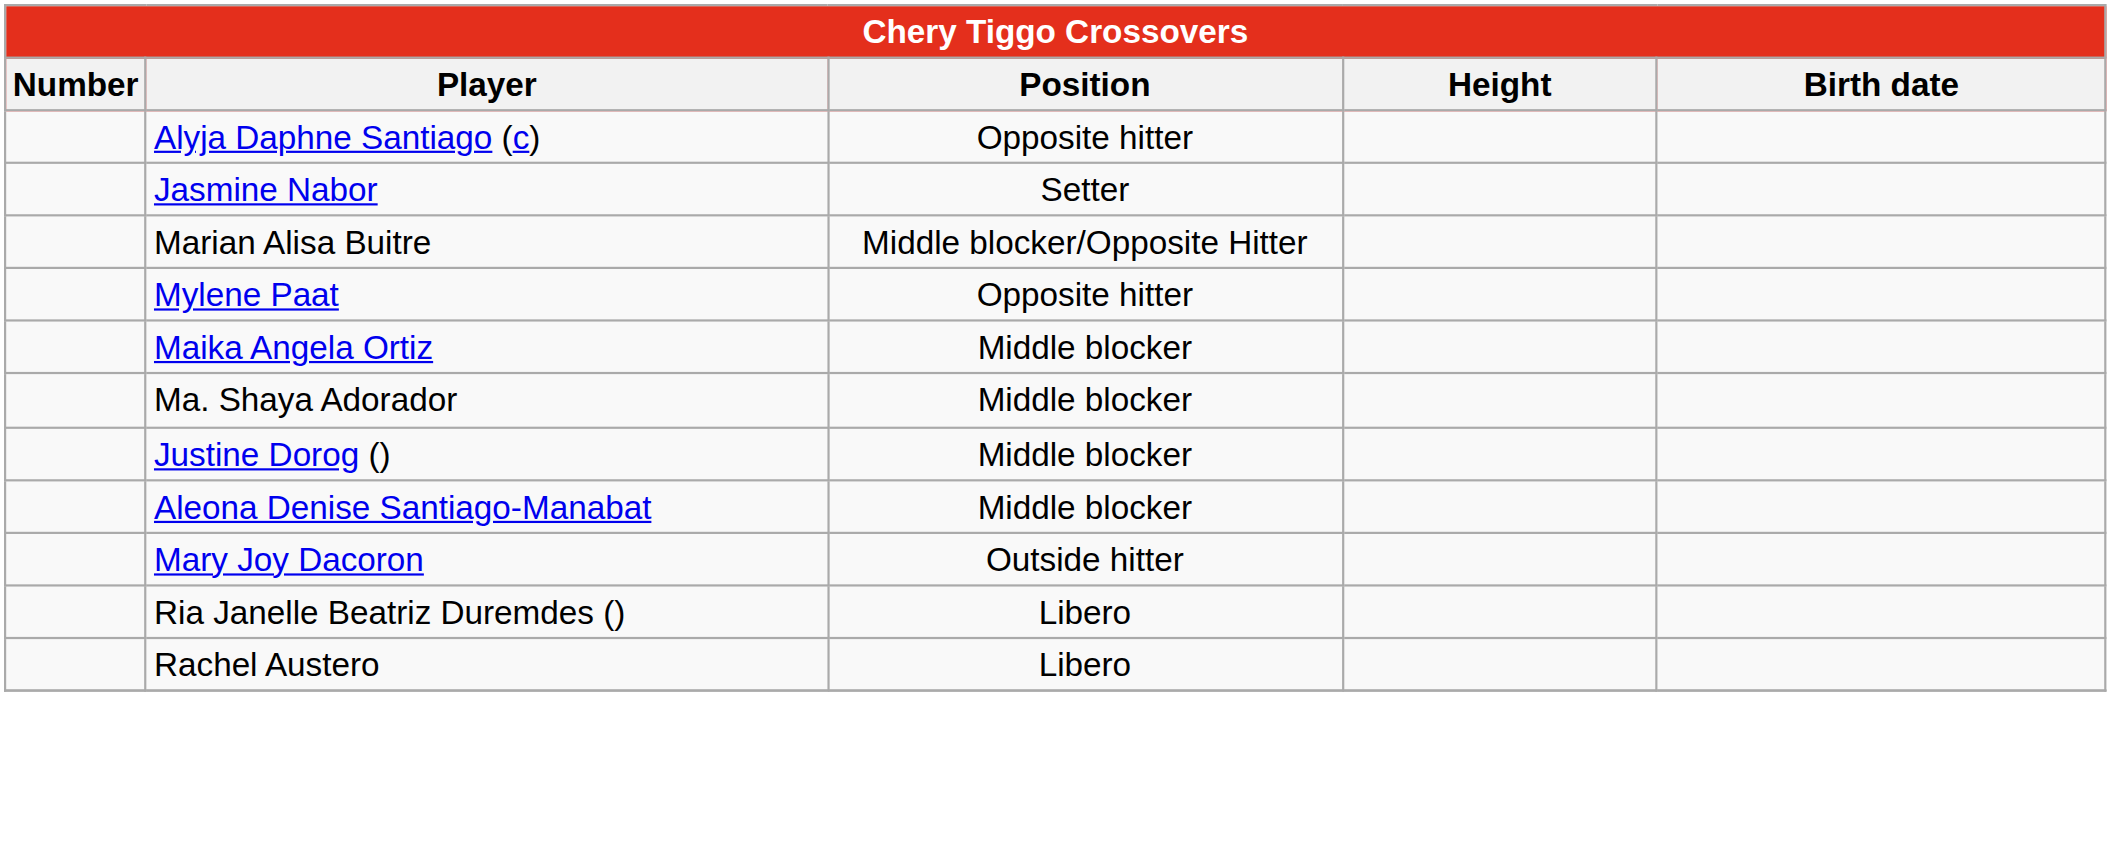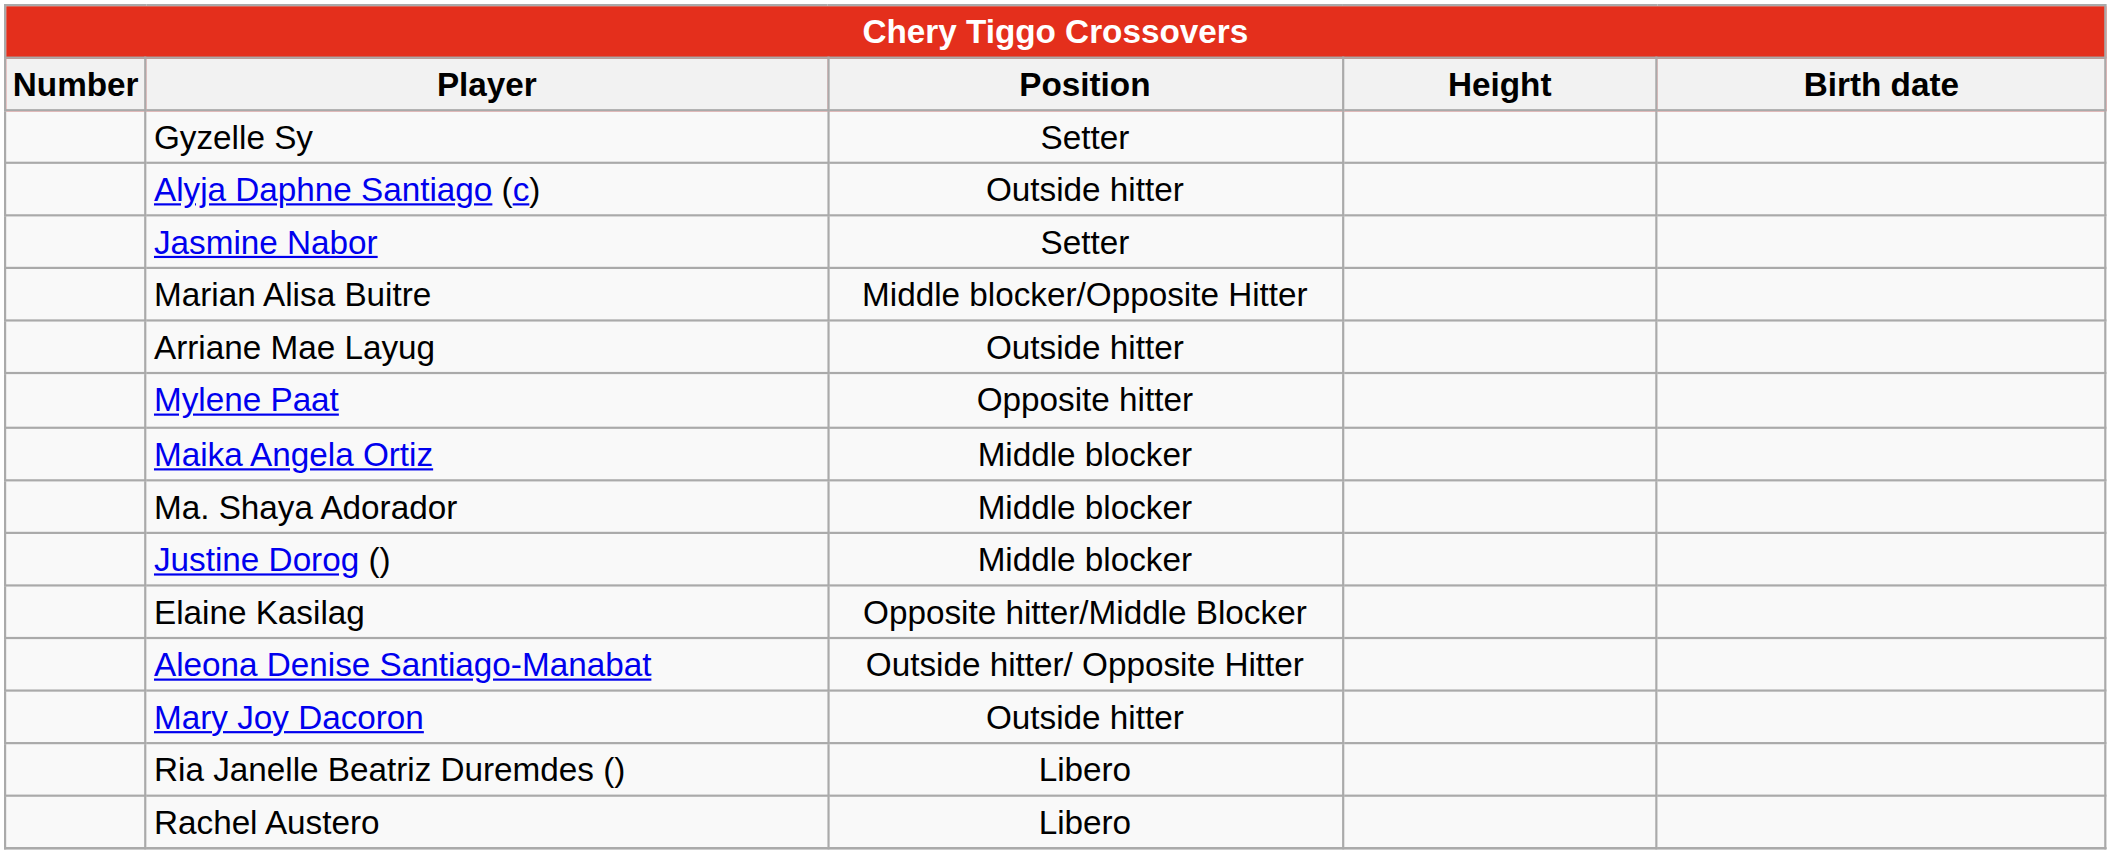 <table class="wikitable sortable" style="font-size:95%; text-align:left;">
 <tr>
 <th colspan="5" style= "background:#E42F1C; color:white; text-align: center"><strong>Chery Tiggo Crossovers</strong></th>
 </tr>
 <tr style="background:red;">
 <th style= "align=center; width:2em;">Number</th>
 <th style= "align=center;width:20em;">Player</th>
 <th style= "align=center; width:15em;">Position</th>
 <th style= "align=center; width:9em;">Height</th>
 <th style= "align=center; width:13em;">Birth date</th>
 </tr>
 <tr align=center>
 <td></td>
+<td align=left> Gyzelle Sy</td>
+<td>Setter</td>
+<td></td>
+<td align=right></td>
+</tr>
+<tr align=center>
+<td></td>
 <td align=left> <a href='#'>Alyja Daphne Santiago</a> (<a href='#'>c</a>)</td>
-<td>Opposite hitter</td>
+<td>Outside hitter</td>
 <td></td>
 <td align=right></td>
 </tr>
 <tr align=center>
 <td></td>
 <td align=left> <a href='#'>Jasmine Nabor</a></td>
 <td>Setter</td>
 <td></td>
 <td align=right></td>
 </tr>
 <tr align=center>
 <td></td>
 <td align=left> Marian Alisa Buitre</td>
 <td>Middle blocker/Opposite Hitter</td>
+<td></td>
+<td align=right></td>
+</tr>
+<tr align=center>
+<td></td>
+<td align=left> Arriane Mae Layug</td>
+<td>Outside hitter</td>
 <td></td>
 <td align=right></td>
 </tr>
 <tr align=center>
 <td></td>
 <td align=left> <a href='#'>Mylene Paat</a></td>
 <td>Opposite hitter</td>
 <td></td>
 <td align=right></td>
 </tr>
 <tr align=center>
 <td></td>
 <td align=left> <a href='#'>Maika Angela Ortiz</a></td>
 <td>Middle blocker</td>
 <td></td>
 <td align=right></td>
 </tr>
 <tr align=center>
 <td></td>
 <td align=left> Ma. Shaya Adorador</td>
 <td>Middle blocker</td>
 <td></td>
 <td align=right></td>
 </tr>
 <tr align=center>
 <td></td>
 <td align=left> <a href='#'>Justine Dorog</a> ()</td>
 <td>Middle blocker</td>
 <td></td>
 <td align=right></td>
 </tr>
 <tr align=center>
 <td></td>
+<td align=left> Elaine Kasilag</td>
+<td>Opposite hitter/Middle Blocker</td>
+<td></td>
+<td align=right></td>
+</tr>
+<tr align=center>
+<td></td>
 <td align=left> <a href='#'>Aleona Denise Santiago-Manabat</a></td>
-<td>Middle blocker</td>
+<td>Outside hitter/ Opposite Hitter</td>
 <td></td>
 <td align=right></td>
 </tr>
 <tr align=center>
 <td></td>
 <td align=left> <a href='#'>Mary Joy Dacoron</a></td>
 <td>Outside hitter</td>
 <td></td>
 <td align=right></td>
 </tr>
 <tr align=center>
 <td></td>
 <td align=left> Ria Janelle Beatriz Duremdes ()</td>
 <td>Libero</td>
 <td></td>
 <td align=right></td>
 </tr>
 <tr align=center>
 <td></td>
 <td align=left> Rachel Austero</td>
 <td>Libero</td>
 <td></td>
 <td align=right></td>
 </tr>
 <tr align=center>
 </tr>
 </table>
